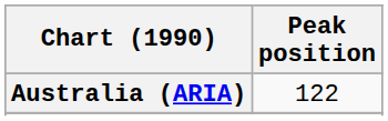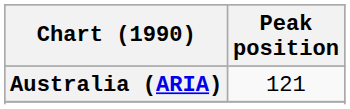 <table class="wikitable sortable plainrowheaders" style="text-align:center">
 <tr>
 <th scope="col">Chart (1990)</th>
 <th scope="col">Peak<br>position</th>
 </tr>
 <tr>
 <th scope="row">Australia (<a href='#'>ARIA</a>)</th>
-<td align="center">122</td>
+<td align="center">121</td>
 </tr>
 <tr>
 </tr>
 <tr>
 </tr>
 <tr>
 </tr>
 <tr>
 </tr>
 <tr>
 </tr>
 <tr>
 </tr>
 <tr>
 </tr>
 <tr>
 </tr>
 </table>
